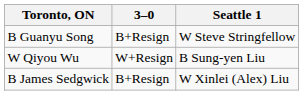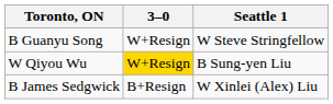 <table class="wikitable">
 <tr>
 <th>Toronto, ON</th>
 <th>3–0</th>
 <th>Seattle 1</th>
 </tr>
 <tr>
 <td>B Guanyu Song</td>
-<td>B+Resign</td>
+<td>W+Resign</td>
 <td>W Steve Stringfellow</td>
 </tr>
 <tr>
 <td>W Qiyou Wu</td>
-<td>W+Resign</td>
+<td style="background: gold;">W+Resign</td>
 <td>B Sung-yen Liu</td>
 </tr>
 <tr>
 <td>B James Sedgwick</td>
 <td>B+Resign</td>
 <td>W Xinlei (Alex) Liu</td>
 </tr>
 </table>
